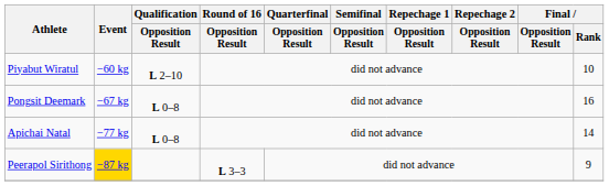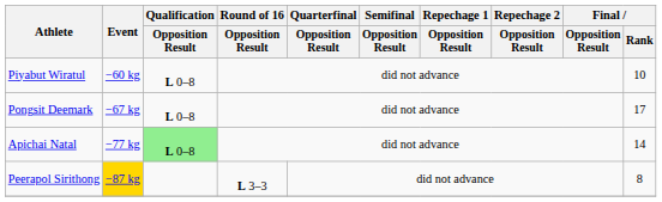 <table class="wikitable" style="font-size:90%">
 <tr>
 <th rowspan=2>Athlete</th>
 <th rowspan=2>Event</th>
 <th>Qualification</th>
 <th>Round of 16</th>
 <th>Quarterfinal</th>
 <th>Semifinal</th>
 <th>Repechage 1</th>
 <th>Repechage 2</th>
 <th colspan=2>Final / </th>
 </tr>
 <tr style="font-size: 95%">
 <th>Opposition<br>Result</th>
 <th>Opposition<br>Result</th>
 <th>Opposition<br>Result</th>
 <th>Opposition<br>Result</th>
 <th>Opposition<br>Result</th>
 <th>Opposition<br>Result</th>
 <th>Opposition<br>Result</th>
 <th>Rank</th>
 </tr>
 <tr align=center>
 <td align=left><a href='#'>Piyabut Wiratul</a></td>
 <td align=left><a href='#'>−60 kg</a></td>
-<td> <br><strong>L</strong> 2–10</td>
+<td> <br><strong>L</strong> 0–8</td>
 <td colspan=6>did not advance</td>
 <td>10</td>
 </tr>
 <tr align=center>
 <td align=left><a href='#'>Pongsit Deemark</a></td>
 <td align=left><a href='#'>−67 kg</a></td>
 <td> <br><strong>L</strong> 0–8</td>
 <td colspan=6>did not advance</td>
-<td>16</td>
+<td>17</td>
 </tr>
 <tr align=center>
 <td align=left><a href='#'>Apichai Natal</a></td>
 <td align=left><a href='#'>−77 kg</a></td>
-<td> <br><strong>L</strong> 0–8</td>
+<td style="background: lightgreen;"> <br><strong>L</strong> 0–8</td>
 <td colspan=6>did not advance</td>
 <td>14</td>
 </tr>
 <tr align=center>
 <td align=left><a href='#'>Peerapol Sirithong</a></td>
 <td align=left style="background: gold;"><a href='#'>−87 kg</a></td>
 <td></td>
 <td> <br><strong>L</strong> 3–3</td>
 <td colspan=5>did not advance</td>
-<td>9</td>
+<td>8</td>
 </tr>
 <tr align=center>
 </tr>
 </table>
